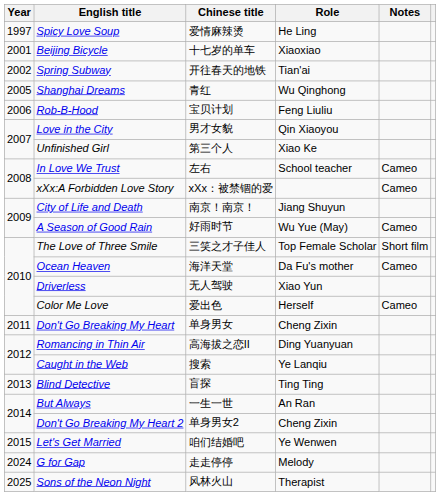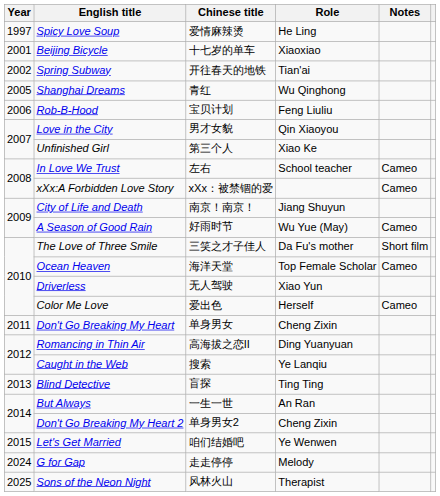 <table class="wikitable sortable">
 <tr>
 <th>Year</th>
 <th>English title</th>
 <th>Chinese title</th>
 <th>Role</th>
 <th class="unsortable">Notes</th>
 <th class="unsortable"></th>
 </tr>
 <tr>
 <td>1997</td>
 <td><em><a href='#'>Spicy Love Soup</a></em></td>
 <td>爱情麻辣烫</td>
 <td>He Ling</td>
 <td></td>
 <td></td>
 </tr>
 <tr>
 <td>2001</td>
 <td><em><a href='#'>Beijing Bicycle</a></em></td>
 <td>十七岁的单车</td>
 <td>Xiaoxiao</td>
 <td></td>
 <td></td>
 </tr>
 <tr>
 <td>2002</td>
 <td><em><a href='#'>Spring Subway</a></em></td>
 <td>开往春天的地铁</td>
 <td>Tian'ai</td>
 <td></td>
 <td></td>
 </tr>
 <tr>
 <td>2005</td>
 <td><em><a href='#'>Shanghai Dreams</a></em></td>
 <td>青红</td>
 <td>Wu Qinghong</td>
 <td></td>
 <td></td>
 </tr>
 <tr>
 <td>2006</td>
 <td><em><a href='#'>Rob-B-Hood</a></em></td>
 <td>宝贝计划</td>
 <td>Feng Liuliu</td>
 <td></td>
 <td></td>
 </tr>
 <tr>
 <td rowspan=2>2007</td>
 <td><em><a href='#'>Love in the City</a></em></td>
 <td>男才女貌</td>
 <td>Qin Xiaoyou</td>
 <td></td>
 <td></td>
 </tr>
 <tr>
 <td><em>Unfinished Girl</em></td>
 <td>第三个人</td>
 <td>Xiao Ke</td>
 <td></td>
 <td style="text-align:center"></td>
 </tr>
 <tr>
 <td rowspan=2>2008</td>
 <td><em><a href='#'>In Love We Trust</a></em></td>
 <td>左右</td>
 <td>School teacher</td>
 <td>Cameo</td>
 <td style="text-align:center"></td>
 </tr>
 <tr>
 <td><em>xXx:A Forbidden Love Story</em></td>
 <td>xXx：被禁锢的爱</td>
 <td></td>
 <td>Cameo</td>
 <td style="text-align:center"></td>
 </tr>
 <tr>
 <td rowspan=2>2009</td>
 <td><em><a href='#'>City of Life and Death</a></em></td>
 <td>南京！南京！</td>
 <td>Jiang Shuyun</td>
 <td></td>
 <td></td>
 </tr>
 <tr>
 <td><em><a href='#'>A Season of Good Rain</a></em></td>
 <td>好雨时节</td>
 <td>Wu Yue (May)</td>
 <td>Cameo</td>
 <td></td>
 </tr>
 <tr>
 <td rowspan=4>2010</td>
 <td><em>The Love of Three Smile</em></td>
 <td>三笑之才子佳人</td>
-<td>Top Female Scholar</td>
+<td>Da Fu's mother</td>
 <td>Short film</td>
 <td style="text-align:center"></td>
 </tr>
 <tr>
 <td><em><a href='#'>Ocean Heaven</a></em></td>
 <td>海洋天堂</td>
-<td>Da Fu's mother</td>
+<td>Top Female Scholar</td>
 <td>Cameo</td>
 <td style="text-align:center"></td>
 </tr>
 <tr>
 <td><em><a href='#'>Driverless</a></em></td>
 <td>无人驾驶</td>
 <td>Xiao Yun</td>
 <td></td>
 <td></td>
 </tr>
 <tr>
 <td><em>Color Me Love</em></td>
 <td>爱出色</td>
 <td>Herself</td>
 <td>Cameo</td>
 <td style="text-align:center"></td>
 </tr>
 <tr>
 <td>2011</td>
 <td><em><a href='#'>Don't Go Breaking My Heart</a></em></td>
 <td>单身男女</td>
 <td>Cheng Zixin</td>
 <td></td>
 <td></td>
 </tr>
 <tr>
 <td rowspan=2>2012</td>
 <td><em><a href='#'>Romancing in Thin Air</a></em></td>
 <td>高海拔之恋II</td>
 <td>Ding Yuanyuan</td>
 <td></td>
 <td style="text-align:center"></td>
 </tr>
 <tr>
 <td><em><a href='#'>Caught in the Web</a></em></td>
 <td>搜索</td>
 <td>Ye Lanqiu</td>
 <td></td>
 <td></td>
 </tr>
 <tr>
 <td rowspan=1>2013</td>
 <td><em><a href='#'>Blind Detective</a></em></td>
 <td>盲探</td>
 <td>Ting Ting</td>
 <td></td>
 <td style="text-align:center"></td>
 </tr>
 <tr>
 <td rowspan=2>2014</td>
 <td><em><a href='#'>But Always</a></em></td>
 <td>一生一世</td>
 <td>An Ran</td>
 <td></td>
 <td></td>
 </tr>
 <tr>
 <td><em><a href='#'>Don't Go Breaking My Heart 2</a></em></td>
 <td>单身男女2</td>
 <td>Cheng Zixin</td>
 <td></td>
 <td style="text-align:center"></td>
 </tr>
 <tr>
 <td>2015</td>
 <td><em><a href='#'>Let's Get Married</a></em></td>
 <td>咱们结婚吧</td>
 <td>Ye Wenwen</td>
 <td></td>
 <td></td>
 </tr>
 <tr>
 <td>2024</td>
 <td><em><a href='#'>G for Gap</a></em></td>
 <td>走走停停</td>
 <td>Melody</td>
 <td></td>
 <td style="text-align:center"></td>
 </tr>
 <tr>
 <td>2025</td>
 <td><em><a href='#'>Sons of the Neon Night</a></em></td>
 <td>风林火山</td>
 <td>Therapist</td>
 <td></td>
 <td style="text-align:center"></td>
 </tr>
 </table>
